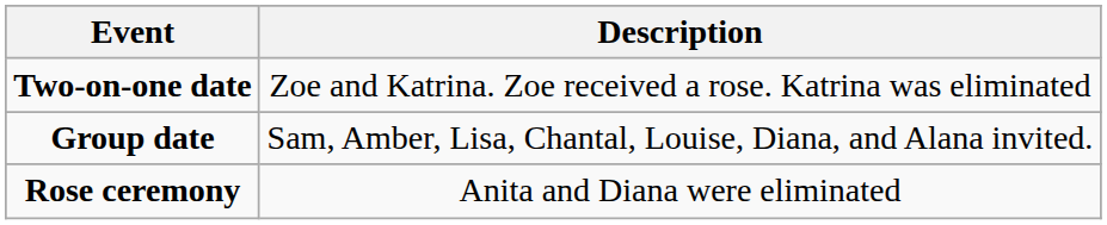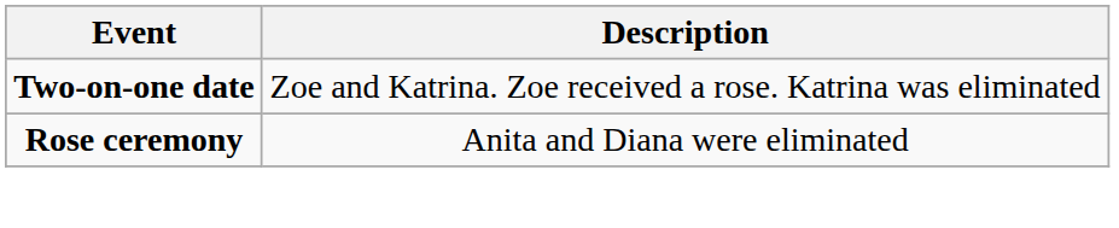 <table class="wikitable sortable" style="text-align:center;">
 <tr>
 <th>Event</th>
 <th>Description</th>
 </tr>
 <tr>
 <td><strong>Two-on-one date</strong></td>
 <td>Zoe and Katrina. Zoe received a rose. Katrina was eliminated</td>
 </tr>
 <tr>
-<td><strong>Group date</strong></td>
-<td>Sam, Amber, Lisa, Chantal, Louise, Diana, and Alana invited.</td>
-</tr>
-<tr>
 <td><strong>Rose ceremony</strong></td>
 <td>Anita and Diana were eliminated</td>
 </tr>
 </table>
